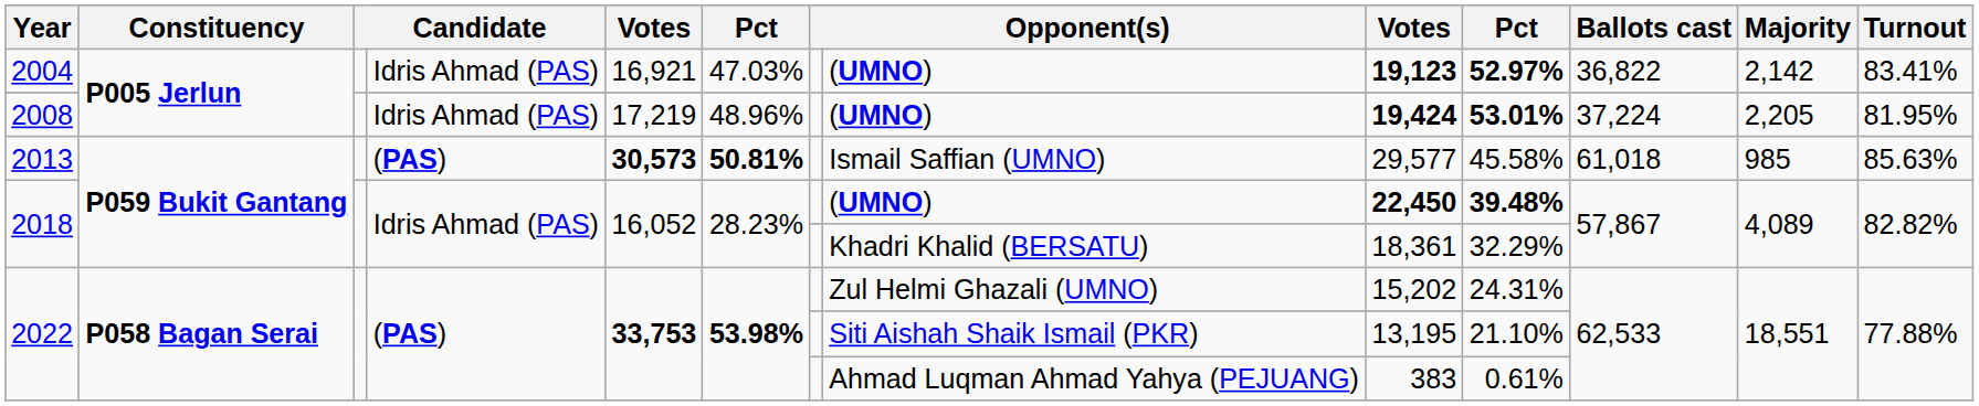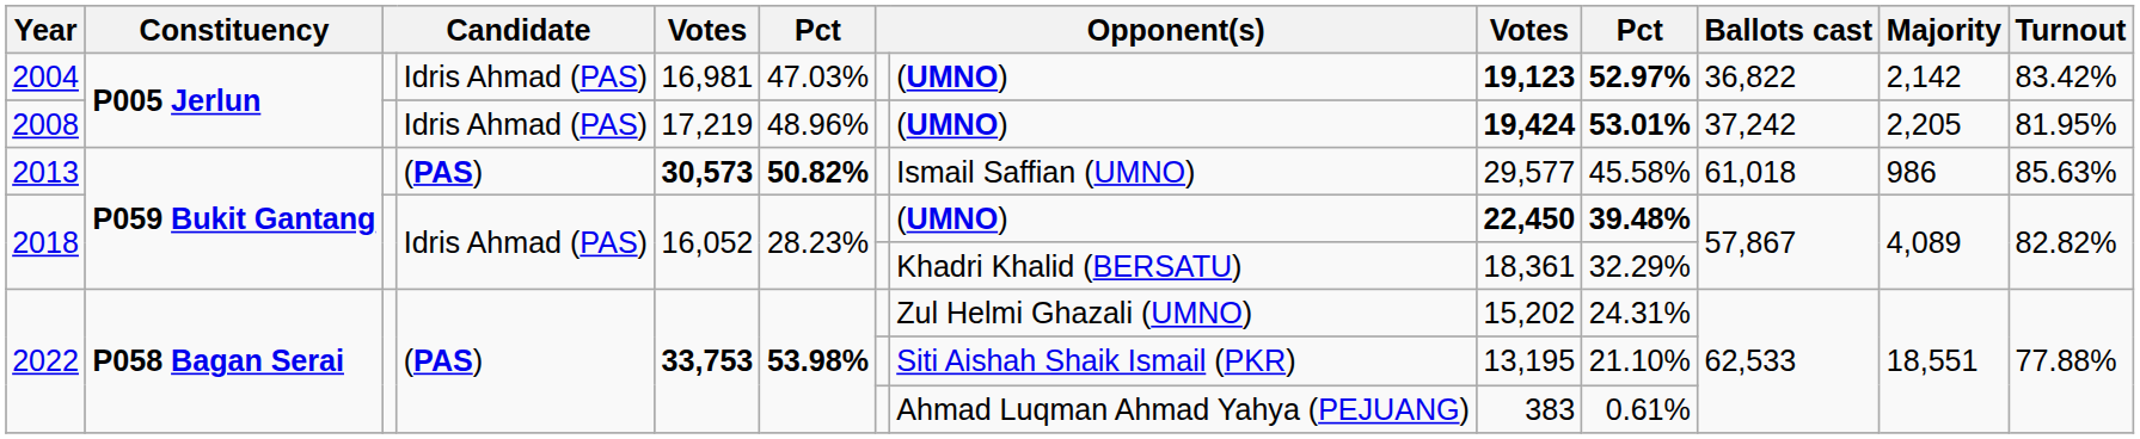 <table class="wikitable" style="margin:0.5em ; font-size:95%">
 <tr>
 <th>Year</th>
 <th>Constituency</th>
 <th colspan=2>Candidate</th>
 <th>Votes</th>
 <th>Pct</th>
 <th colspan=2>Opponent(s)</th>
 <th>Votes</th>
 <th>Pct</th>
 <th>Ballots cast</th>
 <th>Majority</th>
 <th>Turnout</th>
 </tr>
 <tr>
 <td><a href='#'>2004</a></td>
 <td rowspan=2><strong>P005 <a href='#'>Jerlun</a></strong></td>
 <td></td>
 <td>Idris Ahmad (<a href='#'>PAS</a>)</td>
-<td align="right">16,921</td>
+<td align="right">16,981</td>
 <td>47.03%</td>
 <td></td>
 <td> (<a href='#'><strong>UMNO</strong></a>)</td>
 <td align="right"><strong>19,123</strong></td>
 <td><strong>52.97%</strong></td>
 <td>36,822</td>
 <td>2,142</td>
-<td>83.41%</td>
+<td>83.42%</td>
 </tr>
 <tr>
 <td><a href='#'>2008</a></td>
 <td></td>
 <td>Idris Ahmad (<a href='#'>PAS</a>)</td>
 <td align="right">17,219</td>
 <td>48.96%</td>
 <td></td>
 <td> (<a href='#'><strong>UMNO</strong></a>)</td>
 <td align="right"><strong>19,424</strong></td>
 <td><strong>53.01%</strong></td>
-<td>37,224</td>
+<td>37,242</td>
 <td>2,205</td>
 <td>81.95%</td>
 </tr>
 <tr>
 <td><a href='#'>2013</a></td>
 <td rowspan=3><strong>P059 <a href='#'>Bukit Gantang</a></strong></td>
 <td></td>
 <td> (<strong><a href='#'>PAS</a></strong>)</td>
 <td align="right"><strong>30,573</strong></td>
-<td><strong>50.81%</strong></td>
+<td><strong>50.82%</strong></td>
 <td></td>
 <td>Ismail Saffian (<a href='#'>UMNO</a>)</td>
 <td align="right">29,577</td>
 <td>45.58%</td>
 <td>61,018</td>
-<td>985</td>
+<td>986</td>
 <td>85.63%</td>
 </tr>
 <tr>
 <td rowspan=2><a href='#'>2018</a></td>
 <td rowspan=2 ></td>
 <td rowspan=2>Idris Ahmad (<a href='#'>PAS</a>)</td>
 <td rowspan=2 align="right">16,052</td>
 <td rowspan=2>28.23%</td>
 <td></td>
 <td> (<a href='#'><strong>UMNO</strong></a>)</td>
 <td align="right"><strong>22,450</strong></td>
 <td><strong>39.48%</strong></td>
 <td rowspan=2>57,867</td>
 <td rowspan=2>4,089</td>
 <td rowspan=2>82.82%</td>
 </tr>
 <tr>
 <td></td>
 <td>Khadri Khalid (<a href='#'>BERSATU</a>)</td>
 <td align="right">18,361</td>
 <td>32.29%</td>
 </tr>
 <tr>
 <td rowspan=3><a href='#'>2022</a></td>
 <td rowspan=3><strong>P058 <a href='#'>Bagan Serai</a></strong></td>
 <td rowspan=3 bgcolor=></td>
 <td rowspan=3> (<a href='#'><strong>PAS</strong></a>)</td>
 <td rowspan=3 align="right"><strong>33,753</strong></td>
 <td rowspan=3><strong>53.98%</strong></td>
 <td></td>
 <td>Zul Helmi Ghazali (<a href='#'>UMNO</a>)</td>
 <td align="right">15,202</td>
 <td>24.31%</td>
 <td rowspan=3>62,533</td>
 <td rowspan=3>18,551</td>
 <td rowspan=3>77.88%</td>
 </tr>
 <tr>
 <td></td>
 <td><a href='#'>Siti Aishah Shaik Ismail</a>  (<a href='#'>PKR</a>)</td>
 <td align="right">13,195</td>
 <td>21.10%</td>
 </tr>
 <tr>
 <td bgcolor=></td>
 <td>Ahmad Luqman Ahmad Yahya (<a href='#'>PEJUANG</a>)</td>
 <td align="right">383</td>
 <td align="right">0.61%</td>
 </tr>
 </table>
